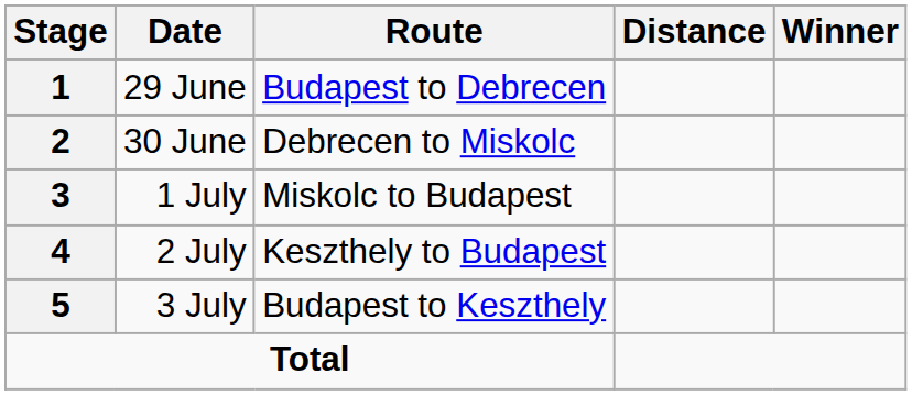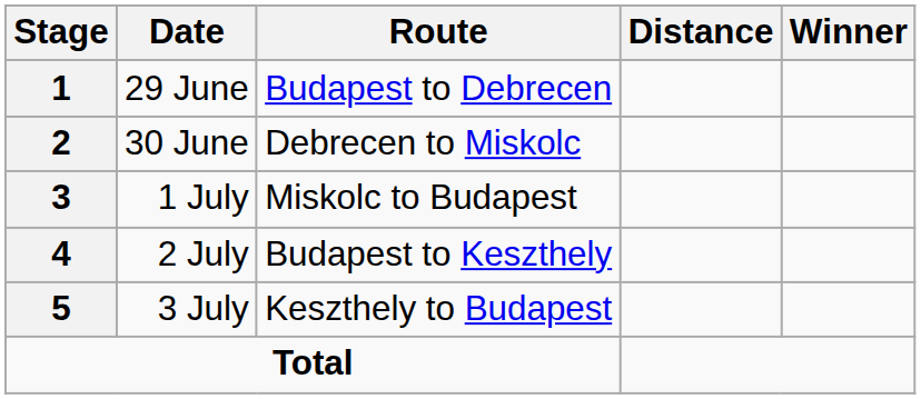 <table class="wikitable">
 <tr>
 <th scope="col">Stage</th>
 <th scope="col">Date</th>
 <th scope="col">Route</th>
 <th scope="col">Distance</th>
 <th scope="col">Winner</th>
 </tr>
 <tr>
 <th scope="col">1</th>
 <td style="text-align:right;">29 June</td>
 <td><a href='#'>Budapest</a> to <a href='#'>Debrecen</a></td>
 <td></td>
 <td></td>
 </tr>
 <tr>
 <th scope="col">2</th>
 <td style="text-align:right;">30 June</td>
 <td>Debrecen to <a href='#'>Miskolc</a></td>
 <td></td>
 <td></td>
 </tr>
 <tr>
 <th scope="col">3</th>
 <td style="text-align:right;">1 July</td>
 <td>Miskolc to Budapest</td>
 <td></td>
 <td></td>
 </tr>
 <tr>
 <th scope="col">4</th>
 <td style="text-align:right;">2 July</td>
-<td>Keszthely to <a href='#'>Budapest</a></td>
+<td>Budapest to <a href='#'>Keszthely</a></td>
 <td></td>
 <td></td>
 </tr>
 <tr>
 <th scope="col">5</th>
 <td style="text-align:right;">3 July</td>
-<td>Budapest to <a href='#'>Keszthely</a></td>
+<td>Keszthely to <a href='#'>Budapest</a></td>
 <td></td>
 <td></td>
 </tr>
 <tr>
 <td colspan="3" style="text-align:center"><strong>Total</strong></td>
 <td colspan="2" style="text-align:center"><strong></strong></td>
 </tr>
 </table>
